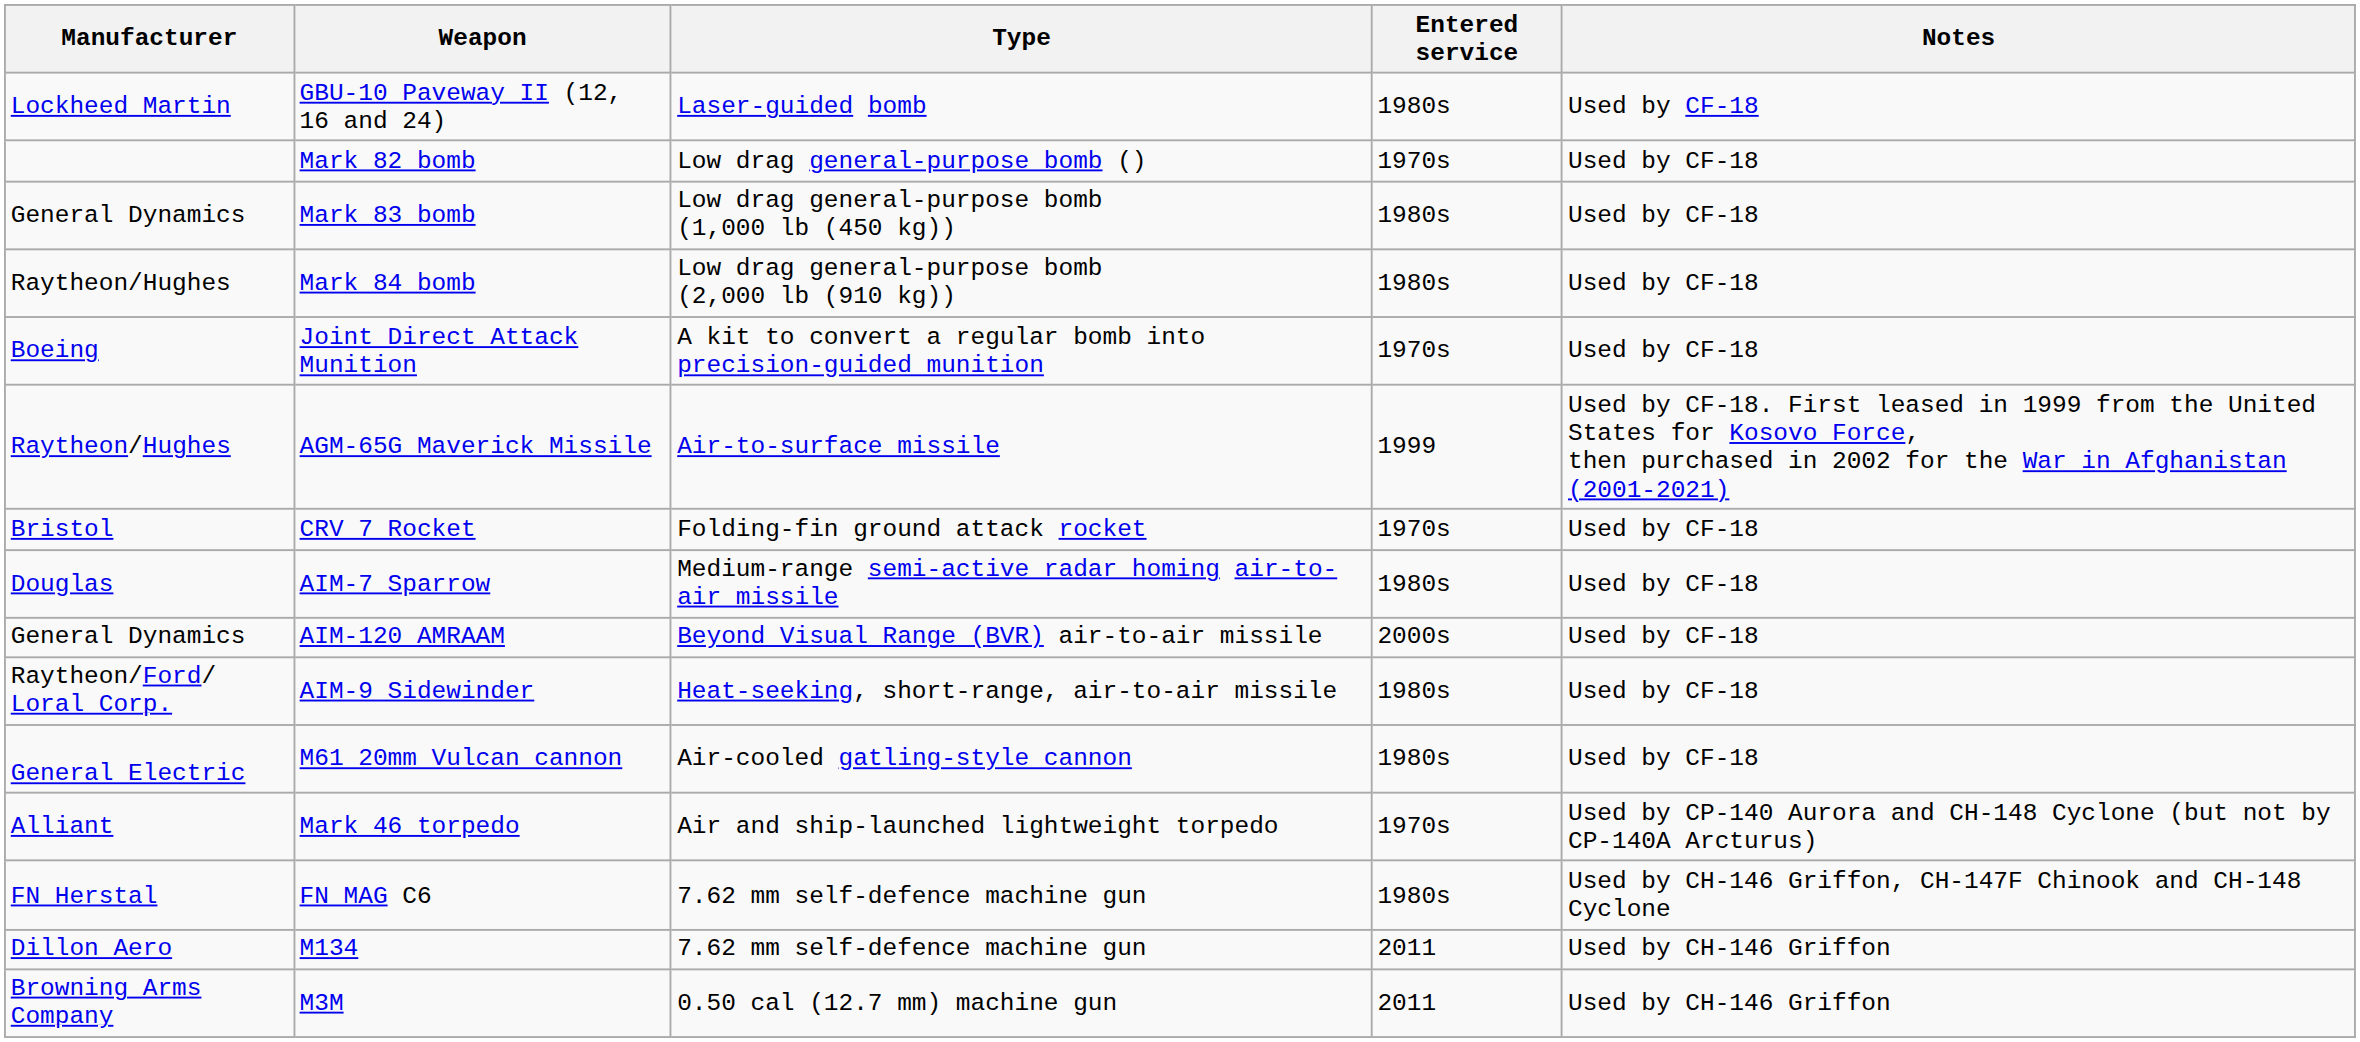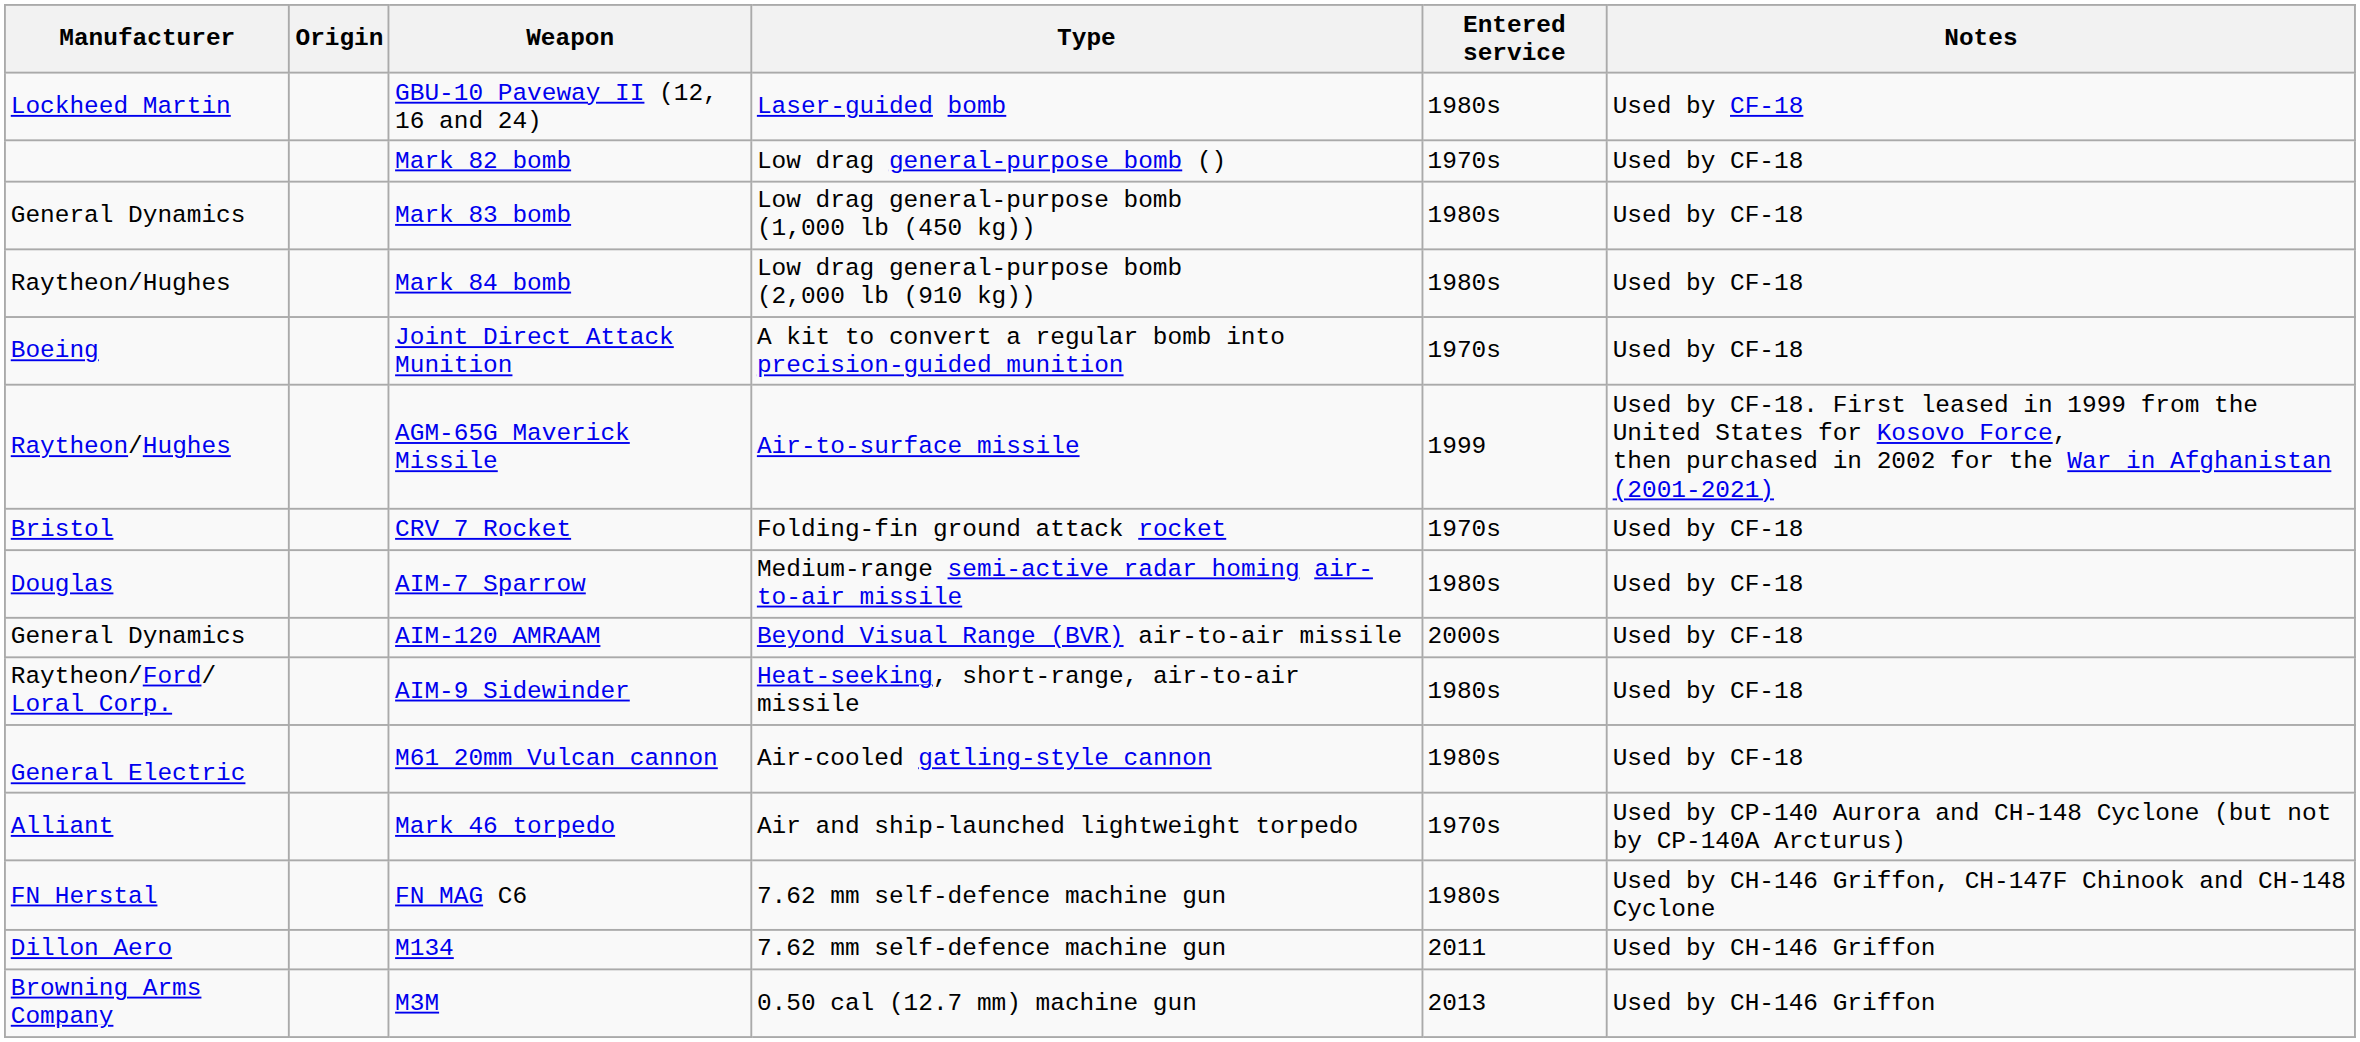 <table class="wikitable sortable">
 <tr>
 <th style="text-align:center; ">Manufacturer</th>
+<th style="text-align:center;">Origin</th>
 <th style="text-align:center; ">Weapon</th>
 <th style="text-align:center; ">Type</th>
 <th style="text-align:center; ">Entered service</th>
 <th style="text-align:center; ">Notes</th>
 </tr>
 <tr>
 <td><a href='#'>Lockheed Martin</a></td>
+<td></td>
 <td><a href='#'>GBU-10 Paveway II</a> (12, 16 and 24)</td>
 <td><a href='#'>Laser-guided</a> <a href='#'>bomb</a></td>
 <td>1980s</td>
 <td>Used by <a href='#'>CF-18</a></td>
 </tr>
 <tr>
+<td></td>
 <td></td>
 <td><a href='#'>Mark 82 bomb</a></td>
 <td>Low drag <a href='#'>general-purpose bomb</a> ()</td>
 <td>1970s</td>
 <td>Used by CF-18</td>
 </tr>
 <tr>
 <td>General Dynamics</td>
+<td></td>
 <td><a href='#'>Mark 83 bomb</a></td>
 <td>Low drag general-purpose bomb (1,000 lb (450 kg))</td>
 <td>1980s</td>
 <td>Used by CF-18</td>
 </tr>
 <tr>
 <td>Raytheon/Hughes</td>
+<td></td>
 <td><a href='#'>Mark 84 bomb</a></td>
 <td>Low drag general-purpose bomb (2,000 lb (910 kg))</td>
 <td>1980s</td>
 <td>Used by CF-18</td>
 </tr>
 <tr>
 <td><a href='#'>Boeing</a></td>
+<td></td>
 <td><a href='#'>Joint Direct Attack Munition</a></td>
 <td>A kit to convert a regular bomb into <a href='#'>precision-guided munition</a></td>
 <td>1970s</td>
 <td>Used by CF-18</td>
 </tr>
 <tr>
 <td><a href='#'>Raytheon</a>/<a href='#'>Hughes</a></td>
+<td></td>
 <td><a href='#'>AGM-65G Maverick Missile</a></td>
 <td><a href='#'>Air-to-surface missile</a></td>
 <td>1999</td>
 <td>Used by CF-18. First leased in 1999 from the United States for <a href='#'>Kosovo Force</a>,<br>then purchased in 2002 for the <a href='#'>War in Afghanistan (2001-2021)</a></td>
 </tr>
 <tr>
 <td><a href='#'>Bristol</a></td>
+<td></td>
 <td><a href='#'>CRV 7 Rocket</a></td>
 <td>Folding-fin ground attack <a href='#'>rocket</a></td>
 <td>1970s</td>
 <td>Used by CF-18</td>
 </tr>
 <tr>
 <td><a href='#'>Douglas</a></td>
+<td></td>
 <td><a href='#'>AIM-7 Sparrow</a></td>
 <td>Medium-range <a href='#'>semi-active radar homing</a> <a href='#'>air-to-air missile</a></td>
 <td>1980s</td>
 <td>Used by CF-18</td>
 </tr>
 <tr>
 <td>General Dynamics</td>
+<td></td>
 <td><a href='#'>AIM-120 AMRAAM</a></td>
 <td><a href='#'>Beyond Visual Range (BVR)</a> air-to-air missile</td>
 <td>2000s</td>
 <td>Used by CF-18</td>
 </tr>
 <tr>
 <td>Raytheon/<a href='#'>Ford</a>/<br><a href='#'>Loral Corp.</a></td>
+<td></td>
 <td><a href='#'>AIM-9 Sidewinder</a></td>
 <td><a href='#'>Heat-seeking</a>, short-range, air-to-air missile</td>
 <td>1980s</td>
 <td>Used by CF-18</td>
 </tr>
 <tr>
 <td><br><a href='#'>General Electric</a></td>
+<td></td>
 <td><a href='#'>M61 20mm Vulcan cannon</a></td>
 <td>Air-cooled <a href='#'>gatling-style cannon</a></td>
 <td>1980s</td>
 <td>Used by CF-18</td>
 </tr>
 <tr>
 <td><a href='#'>Alliant</a></td>
+<td></td>
 <td><a href='#'>Mark 46 torpedo</a></td>
 <td>Air and ship-launched lightweight torpedo</td>
 <td>1970s</td>
 <td>Used by CP-140 Aurora and CH-148 Cyclone (but not by CP-140A Arcturus)</td>
 </tr>
 <tr>
 <td><a href='#'>FN Herstal</a></td>
+<td></td>
 <td><a href='#'>FN MAG</a> C6</td>
 <td>7.62 mm self-defence machine gun</td>
 <td>1980s</td>
 <td>Used by CH-146 Griffon, CH-147F Chinook and CH-148 Cyclone</td>
 </tr>
 <tr>
 <td><a href='#'>Dillon Aero</a></td>
+<td></td>
 <td><a href='#'>M134</a></td>
 <td>7.62 mm self-defence machine gun</td>
 <td>2011</td>
 <td>Used by CH-146 Griffon</td>
 </tr>
 <tr>
 <td><a href='#'>Browning Arms Company</a></td>
+<td></td>
 <td><a href='#'>M3M</a></td>
 <td>0.50 cal (12.7 mm) machine gun</td>
-<td>2011</td>
+<td>2013</td>
 <td>Used by CH-146 Griffon</td>
 </tr>
 </table>
